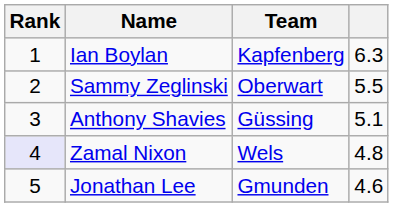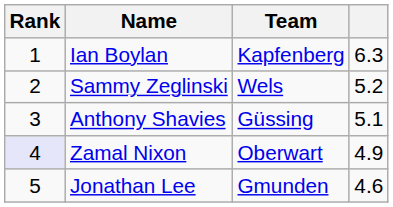 <table class="wikitable sortable" style="text-align:left; font-size:90%;">
 <tr>
 <th>Rank</th>
 <th>Name</th>
 <th>Team</th>
 <th></th>
 </tr>
 <tr>
 <td align=center>1</td>
 <td> <a href='#'>Ian Boylan</a></td>
 <td><a href='#'>Kapfenberg</a></td>
 <td align=center>6.3</td>
 </tr>
 <tr>
 <td align=center>2</td>
 <td> <a href='#'>Sammy Zeglinski</a></td>
-<td><a href='#'>Oberwart</a></td>
-<td align=center>5.5</td>
+<td><a href='#'>Wels</a></td>
+<td align=center>5.2</td>
 </tr>
 <tr>
 <td align=center>3</td>
 <td> <a href='#'>Anthony Shavies</a></td>
 <td><a href='#'>Güssing</a></td>
 <td align=center>5.1</td>
 </tr>
 <tr>
 <td align=center style="background: lavender;">4</td>
 <td> <a href='#'>Zamal Nixon</a></td>
-<td><a href='#'>Wels</a></td>
-<td align=center>4.8</td>
+<td><a href='#'>Oberwart</a></td>
+<td align=center>4.9</td>
 </tr>
 <tr>
 <td align=center>5</td>
 <td> <a href='#'>Jonathan Lee</a></td>
 <td><a href='#'>Gmunden</a></td>
 <td align=center>4.6</td>
 </tr>
 </table>
